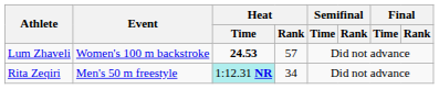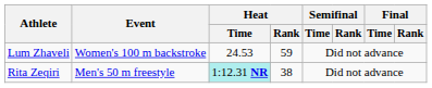 <table class=wikitable style="font-size:90%">
 <tr>
 <th rowspan="2">Athlete</th>
 <th rowspan="2">Event</th>
 <th colspan="2">Heat</th>
 <th colspan="2">Semifinal</th>
 <th colspan="2">Final</th>
 </tr>
 <tr style="font-size:95%">
 <th>Time</th>
 <th>Rank</th>
 <th>Time</th>
 <th>Rank</th>
 <th>Time</th>
 <th>Rank</th>
 </tr>
 <tr align=center>
 <td align=left><a href='#'>Lum Zhaveli</a></td>
 <td align=left><a href='#'>Women's 100 m backstroke</a></td>
-<td><strong>24.53</strong></td>
-<td>57</td>
+<td>24.53</td>
+<td>59</td>
 <td colspan=4>Did not advance</td>
 </tr>
 <tr align=center>
 <td align=left><a href='#'>Rita Zeqiri</a></td>
 <td align=left><a href='#'>Men's 50 m freestyle</a></td>
 <td style="background: paleturquoise;">1:12.31 <strong><a href='#'>NR</a></strong></td>
-<td>34</td>
+<td>38</td>
 <td colspan=4>Did not advance</td>
 </tr>
 </table>
